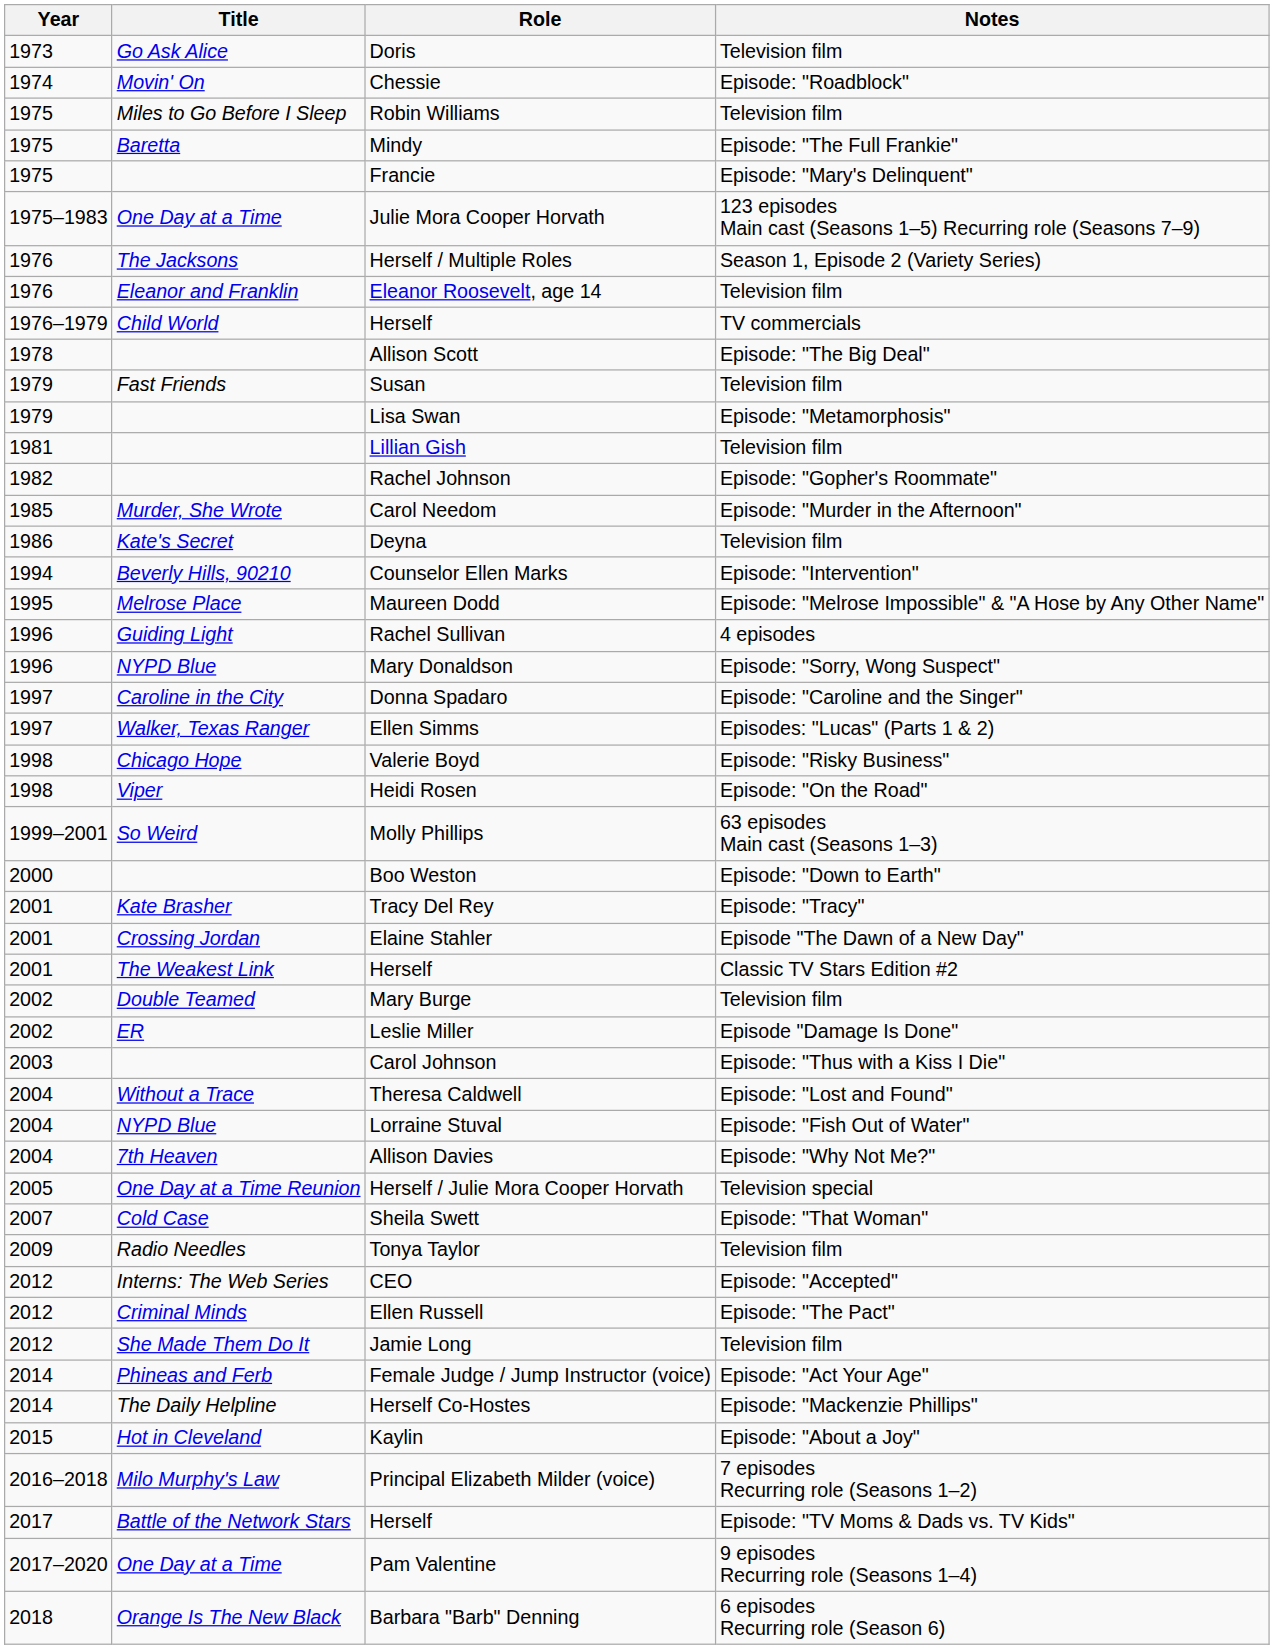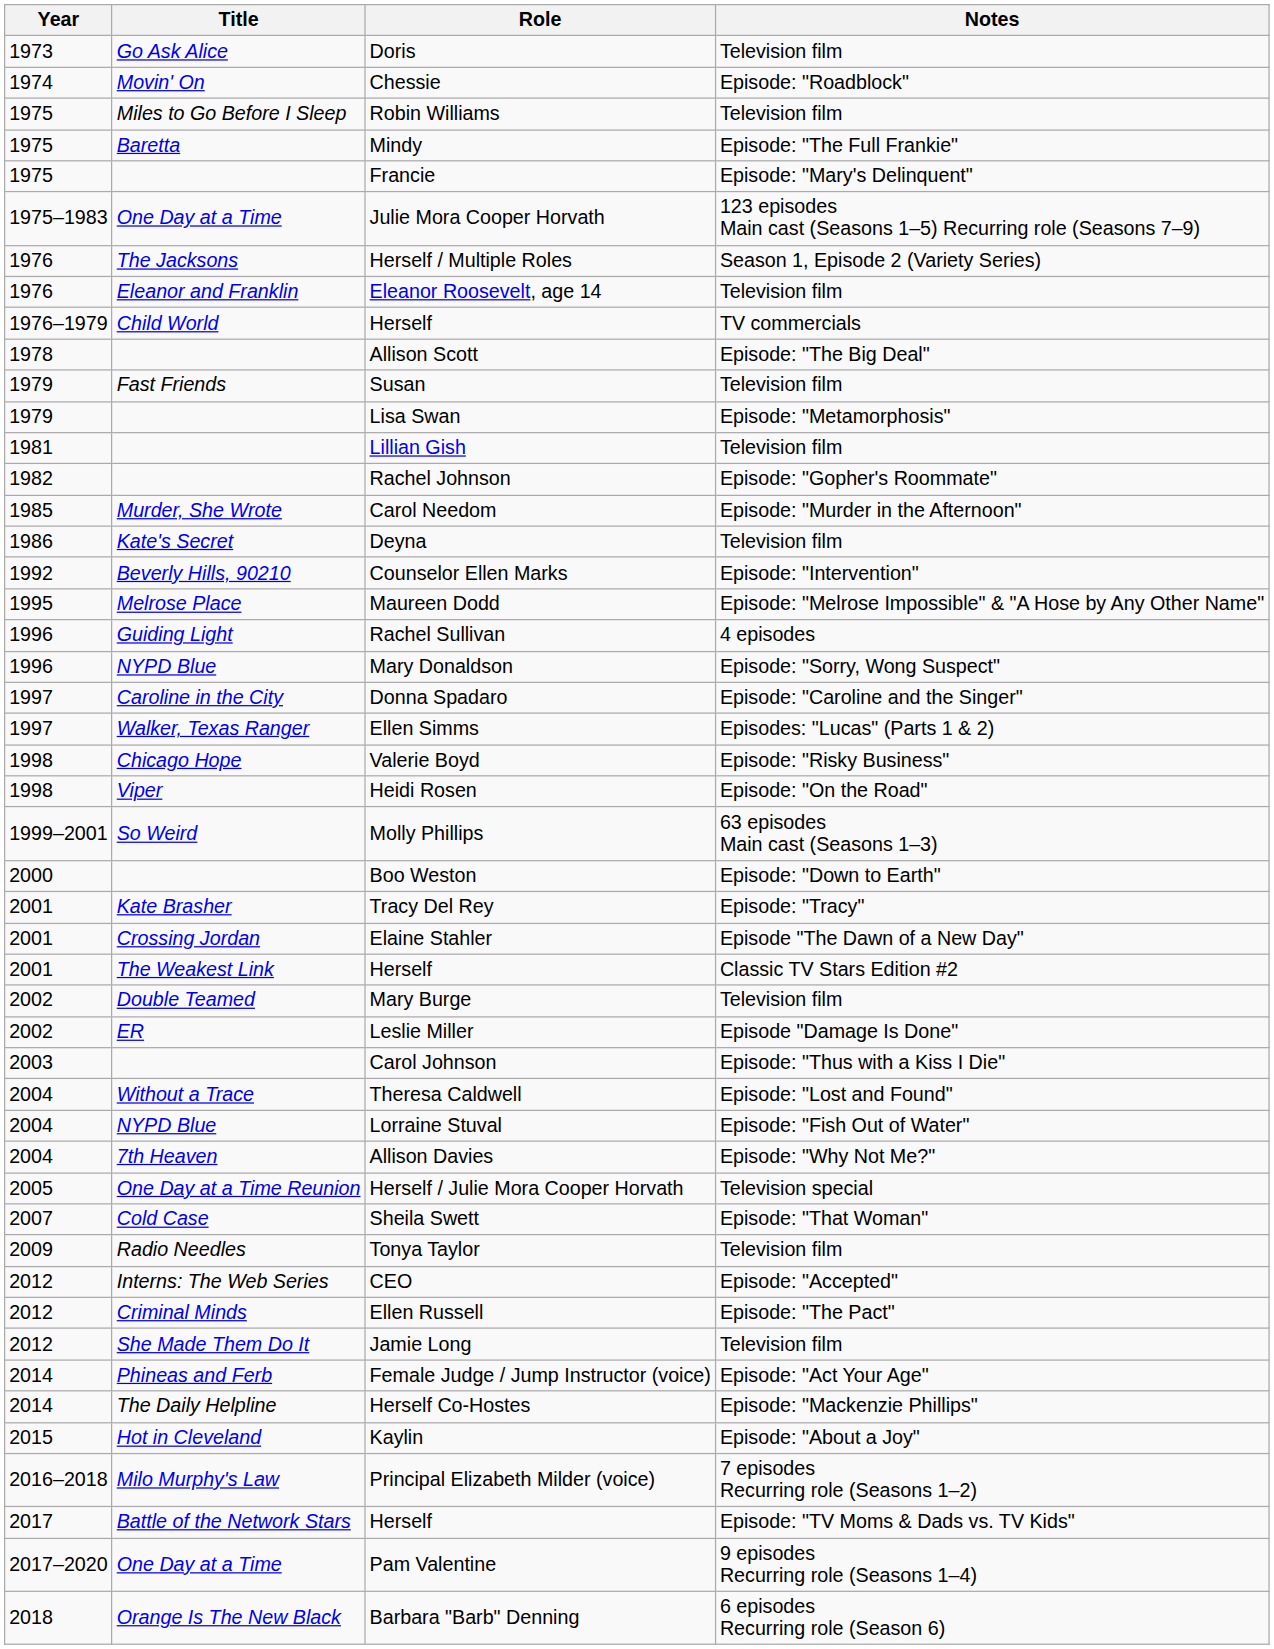 <table class="wikitable sortable">
 <tr>
 <th>Year</th>
 <th>Title</th>
 <th>Role</th>
 <th class="unsortable">Notes</th>
 </tr>
 <tr>
 <td>1973</td>
 <td><em><a href='#'>Go Ask Alice</a></em></td>
 <td>Doris</td>
 <td>Television film</td>
 </tr>
 <tr>
 <td>1974</td>
 <td><em><a href='#'>Movin' On</a></em></td>
 <td>Chessie</td>
 <td>Episode: "Roadblock"</td>
 </tr>
 <tr>
 <td>1975</td>
 <td><em>Miles to Go Before I Sleep</em></td>
 <td>Robin Williams </td>
 <td>Television film</td>
 </tr>
 <tr>
 <td>1975</td>
 <td><em><a href='#'>Baretta</a></em></td>
 <td>Mindy</td>
 <td>Episode: "The Full Frankie"</td>
 </tr>
 <tr>
 <td>1975</td>
 <td><em></em></td>
 <td>Francie</td>
 <td>Episode: "Mary's Delinquent"</td>
 </tr>
 <tr>
 <td>1975–1983</td>
 <td><em><a href='#'>One Day at a Time</a></em></td>
 <td>Julie Mora Cooper Horvath</td>
 <td>123 episodes <br> Main cast (Seasons 1–5) Recurring role (Seasons 7–9)</td>
 </tr>
 <tr>
 <td>1976</td>
 <td><em><a href='#'>The Jacksons</a></em></td>
 <td>Herself / Multiple Roles</td>
 <td>Season 1, Episode 2 (Variety Series)</td>
 </tr>
 <tr>
 <td>1976</td>
 <td><em><a href='#'>Eleanor and Franklin</a></em></td>
 <td><a href='#'>Eleanor Roosevelt</a>, age 14</td>
 <td>Television film</td>
 </tr>
 <tr>
 <td>1976–1979</td>
 <td><em><a href='#'>Child World</a></em></td>
 <td>Herself</td>
 <td>TV commercials</td>
 </tr>
 <tr>
 <td>1978</td>
 <td><em></em></td>
 <td>Allison Scott</td>
 <td>Episode: "The Big Deal"</td>
 </tr>
 <tr>
 <td>1979</td>
 <td><em>Fast Friends</em></td>
 <td>Susan</td>
 <td>Television film</td>
 </tr>
 <tr>
 <td>1979</td>
 <td><em></em></td>
 <td>Lisa Swan</td>
 <td>Episode: "Metamorphosis"</td>
 </tr>
 <tr>
 <td>1981</td>
 <td><em></em></td>
 <td><a href='#'>Lillian Gish</a></td>
 <td>Television film</td>
 </tr>
 <tr>
 <td>1982</td>
 <td><em></em></td>
 <td>Rachel Johnson</td>
 <td>Episode: "Gopher's Roommate"</td>
 </tr>
 <tr>
 <td>1985</td>
 <td><em><a href='#'>Murder, She Wrote</a></em></td>
 <td>Carol Needom</td>
 <td>Episode: "Murder in the Afternoon"</td>
 </tr>
 <tr>
 <td>1986</td>
 <td><em><a href='#'>Kate's Secret</a></em></td>
 <td>Deyna</td>
 <td>Television film</td>
 </tr>
 <tr>
-<td>1994</td>
+<td>1992</td>
 <td><em><a href='#'>Beverly Hills, 90210</a></em></td>
 <td>Counselor Ellen Marks</td>
 <td>Episode: "Intervention"</td>
 </tr>
 <tr>
 <td>1995</td>
 <td><em><a href='#'>Melrose Place</a></em></td>
 <td>Maureen Dodd</td>
 <td>Episode: "Melrose Impossible" & "A Hose by Any Other Name"</td>
 </tr>
 <tr>
 <td>1996</td>
 <td><em><a href='#'>Guiding Light</a></em></td>
 <td>Rachel Sullivan</td>
 <td>4 episodes</td>
 </tr>
 <tr>
 <td>1996</td>
 <td><em><a href='#'>NYPD Blue</a></em></td>
 <td>Mary Donaldson</td>
 <td>Episode: "Sorry, Wong Suspect"</td>
 </tr>
 <tr>
 <td>1997</td>
 <td><em><a href='#'>Caroline in the City</a></em></td>
 <td>Donna Spadaro</td>
 <td>Episode: "Caroline and the Singer"</td>
 </tr>
 <tr>
 <td>1997</td>
 <td><em><a href='#'>Walker, Texas Ranger</a></em></td>
 <td>Ellen Simms</td>
 <td>Episodes: "Lucas" (Parts 1 & 2)</td>
 </tr>
 <tr>
 <td>1998</td>
 <td><em><a href='#'>Chicago Hope</a></em></td>
 <td>Valerie Boyd</td>
 <td>Episode: "Risky Business"</td>
 </tr>
 <tr>
 <td>1998</td>
 <td><em><a href='#'>Viper</a></em></td>
 <td>Heidi Rosen</td>
 <td>Episode: "On the Road"</td>
 </tr>
 <tr>
 <td>1999–2001</td>
 <td><em><a href='#'>So Weird</a></em></td>
 <td>Molly Phillips</td>
 <td>63 episodes <br> Main cast (Seasons 1–3)</td>
 </tr>
 <tr>
 <td>2000</td>
 <td><em></em></td>
 <td>Boo Weston</td>
 <td>Episode: "Down to Earth"</td>
 </tr>
 <tr>
 <td>2001</td>
 <td><em><a href='#'>Kate Brasher</a></em></td>
 <td>Tracy Del Rey</td>
 <td>Episode: "Tracy"</td>
 </tr>
 <tr>
 <td>2001</td>
 <td><em><a href='#'>Crossing Jordan</a></em></td>
 <td>Elaine Stahler</td>
 <td>Episode "The Dawn of a New Day"</td>
 </tr>
 <tr>
 <td>2001</td>
 <td><em><a href='#'>The Weakest Link</a></em></td>
 <td>Herself</td>
 <td>Classic TV Stars Edition #2</td>
 </tr>
 <tr>
 <td>2002</td>
 <td><em><a href='#'>Double Teamed</a></em></td>
 <td>Mary Burge</td>
 <td>Television film</td>
 </tr>
 <tr>
 <td>2002</td>
 <td><em><a href='#'>ER</a></em></td>
 <td>Leslie Miller</td>
 <td>Episode "Damage Is Done"</td>
 </tr>
 <tr>
 <td>2003</td>
 <td><em></em></td>
 <td>Carol Johnson</td>
 <td>Episode: "Thus with a Kiss I Die"</td>
 </tr>
 <tr>
 <td>2004</td>
 <td><em><a href='#'>Without a Trace</a></em></td>
 <td>Theresa Caldwell</td>
 <td>Episode: "Lost and Found"</td>
 </tr>
 <tr>
 <td>2004</td>
 <td><em><a href='#'>NYPD Blue</a></em></td>
 <td>Lorraine Stuval</td>
 <td>Episode: "Fish Out of Water"</td>
 </tr>
 <tr>
 <td>2004</td>
 <td><em><a href='#'>7th Heaven</a></em></td>
 <td>Allison Davies</td>
 <td>Episode: "Why Not Me?"</td>
 </tr>
 <tr>
 <td>2005</td>
 <td><em><a href='#'>One Day at a Time Reunion</a></em></td>
 <td>Herself / Julie Mora Cooper Horvath</td>
 <td>Television special</td>
 </tr>
 <tr>
 <td>2007</td>
 <td><em><a href='#'>Cold Case</a></em></td>
 <td>Sheila Swett</td>
 <td>Episode: "That Woman"</td>
 </tr>
 <tr>
 <td>2009</td>
 <td><em>Radio Needles</em></td>
 <td>Tonya Taylor</td>
 <td>Television film</td>
 </tr>
 <tr>
 <td>2012</td>
 <td><em>Interns: The Web Series</em></td>
 <td>CEO</td>
 <td>Episode: "Accepted"</td>
 </tr>
 <tr>
 <td>2012</td>
 <td><em><a href='#'>Criminal Minds</a></em></td>
 <td>Ellen Russell</td>
 <td>Episode: "The Pact"</td>
 </tr>
 <tr>
 <td>2012</td>
 <td><em><a href='#'>She Made Them Do It</a></em></td>
 <td>Jamie Long</td>
 <td>Television film</td>
 </tr>
 <tr>
 <td>2014</td>
 <td><em><a href='#'>Phineas and Ferb</a></em></td>
 <td>Female Judge / Jump Instructor (voice)</td>
 <td>Episode: "Act Your Age"</td>
 </tr>
 <tr>
 <td>2014</td>
 <td><em>The Daily Helpline</em></td>
 <td>Herself Co-Hostes</td>
 <td>Episode: "Mackenzie Phillips"</td>
 </tr>
 <tr>
 <td>2015</td>
 <td><em><a href='#'>Hot in Cleveland</a></em></td>
 <td>Kaylin</td>
 <td>Episode: "About a Joy"</td>
 </tr>
 <tr>
 <td>2016–2018</td>
 <td><em><a href='#'>Milo Murphy's Law</a></em></td>
 <td>Principal Elizabeth Milder (voice)</td>
 <td>7 episodes <br> Recurring role (Seasons 1–2)</td>
 </tr>
 <tr>
 <td>2017</td>
 <td><em><a href='#'>Battle of the Network Stars</a></em></td>
 <td>Herself</td>
 <td>Episode: "TV Moms & Dads vs. TV Kids"</td>
 </tr>
 <tr>
 <td>2017–2020</td>
 <td><em><a href='#'>One Day at a Time</a></em></td>
 <td>Pam Valentine</td>
 <td>9 episodes <br> Recurring role (Seasons 1–4)</td>
 </tr>
 <tr>
 <td>2018</td>
 <td><em><a href='#'>Orange Is The New Black</a></em></td>
 <td>Barbara "Barb" Denning</td>
 <td>6 episodes <br> Recurring role (Season 6)</td>
 </tr>
 </table>
